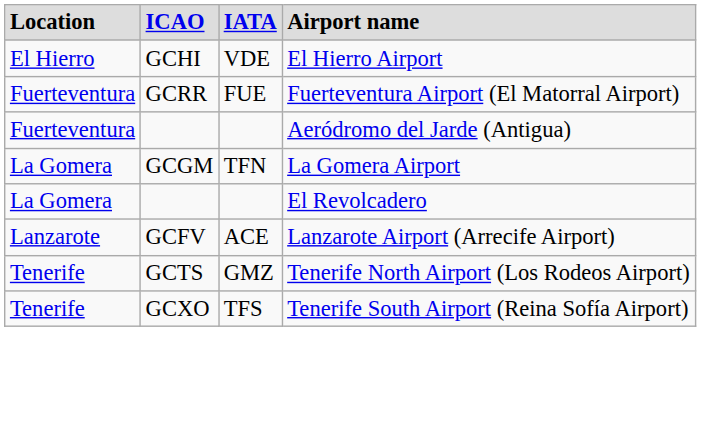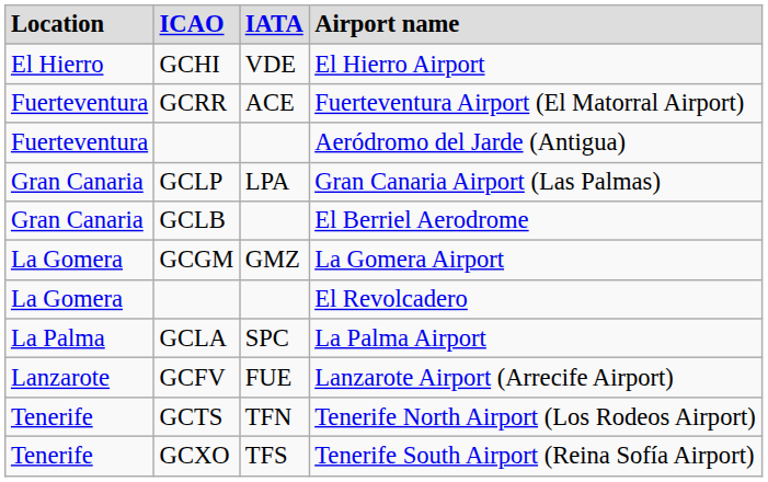 <table class="wikitable sortable">
 <tr style="vertical-align:baseline; font-weight:bold; background:#ddd;">
 <td>Location</td>
 <td><a href='#'>ICAO</a></td>
 <td><a href='#'>IATA</a></td>
 <td>Airport name</td>
 </tr>
 <tr valign=top>
 <td><a href='#'>El Hierro</a></td>
 <td>GCHI</td>
 <td>VDE</td>
 <td><a href='#'>El Hierro Airport</a> </td>
 </tr>
 <tr valign=top>
 <td><a href='#'>Fuerteventura</a></td>
 <td>GCRR</td>
-<td>FUE</td>
+<td>ACE</td>
 <td><a href='#'>Fuerteventura Airport</a> (El Matorral Airport) </td>
 </tr>
 <tr valign=top>
 <td><a href='#'>Fuerteventura</a></td>
 <td></td>
 <td></td>
 <td><a href='#'>Aeródromo del Jarde</a> (Antigua)</td>
 </tr>
 <tr valign=top>
+<td><a href='#'>Gran Canaria</a></td>
+<td>GCLP</td>
+<td>LPA</td>
+<td><a href='#'>Gran Canaria Airport</a> (Las Palmas) </td>
+</tr>
+<tr valign=top>
+<td><a href='#'>Gran Canaria</a></td>
+<td>GCLB</td>
+<td></td>
+<td><a href='#'>El Berriel Aerodrome</a></td>
+</tr>
+<tr valign=top>
 <td><a href='#'>La Gomera</a></td>
 <td>GCGM</td>
-<td>TFN</td>
+<td>GMZ</td>
 <td><a href='#'>La Gomera Airport</a> </td>
 </tr>
 <tr valign=top>
 <td><a href='#'>La Gomera</a></td>
 <td></td>
 <td></td>
 <td><a href='#'>El Revolcadero</a> </td>
 </tr>
 <tr valign=top>
+<td><a href='#'>La Palma</a></td>
+<td>GCLA</td>
+<td>SPC</td>
+<td><a href='#'>La Palma Airport</a> </td>
+</tr>
+<tr valign=top>
 <td><a href='#'>Lanzarote</a></td>
 <td>GCFV</td>
-<td>ACE</td>
+<td>FUE</td>
 <td><a href='#'>Lanzarote Airport</a> (Arrecife Airport) </td>
 </tr>
 <tr valign=top>
 <td><a href='#'>Tenerife</a></td>
 <td>GCTS</td>
-<td>GMZ</td>
+<td>TFN</td>
 <td><a href='#'>Tenerife North Airport</a> (Los Rodeos Airport) </td>
 </tr>
 <tr valign=top>
 <td><a href='#'>Tenerife</a></td>
 <td>GCXO</td>
 <td>TFS</td>
 <td><a href='#'>Tenerife South Airport</a> (Reina Sofía Airport) </td>
 </tr>
 </table>
